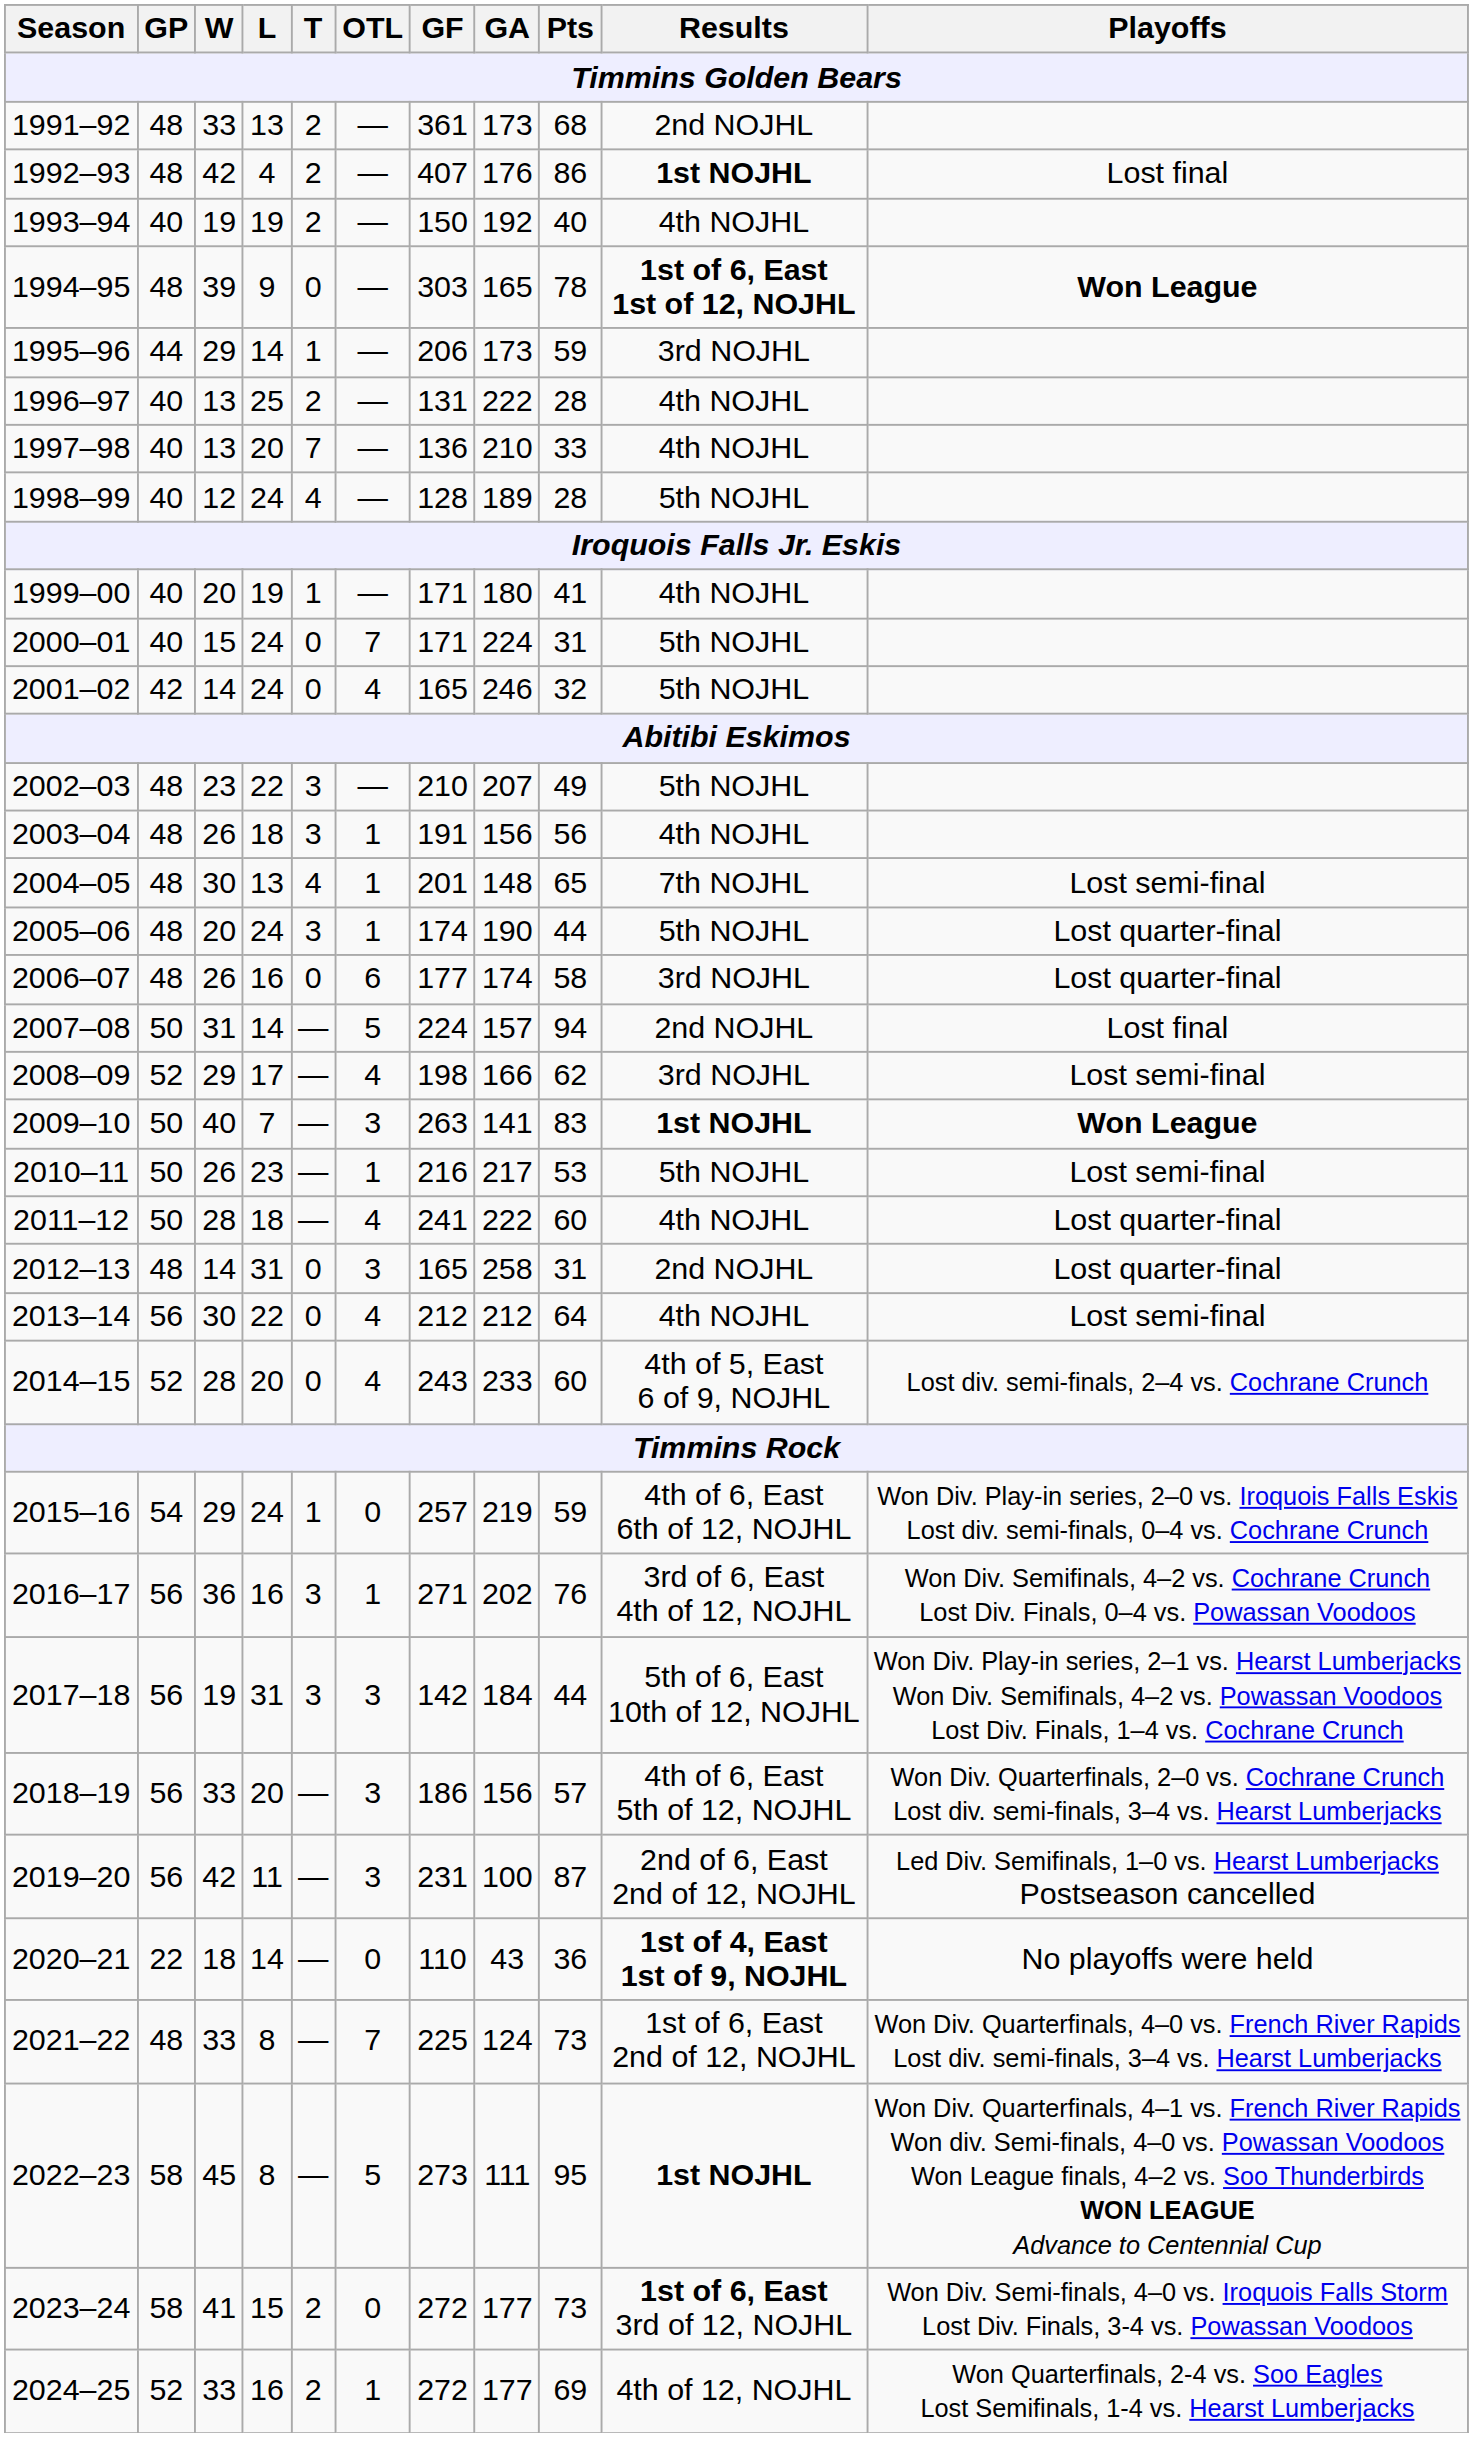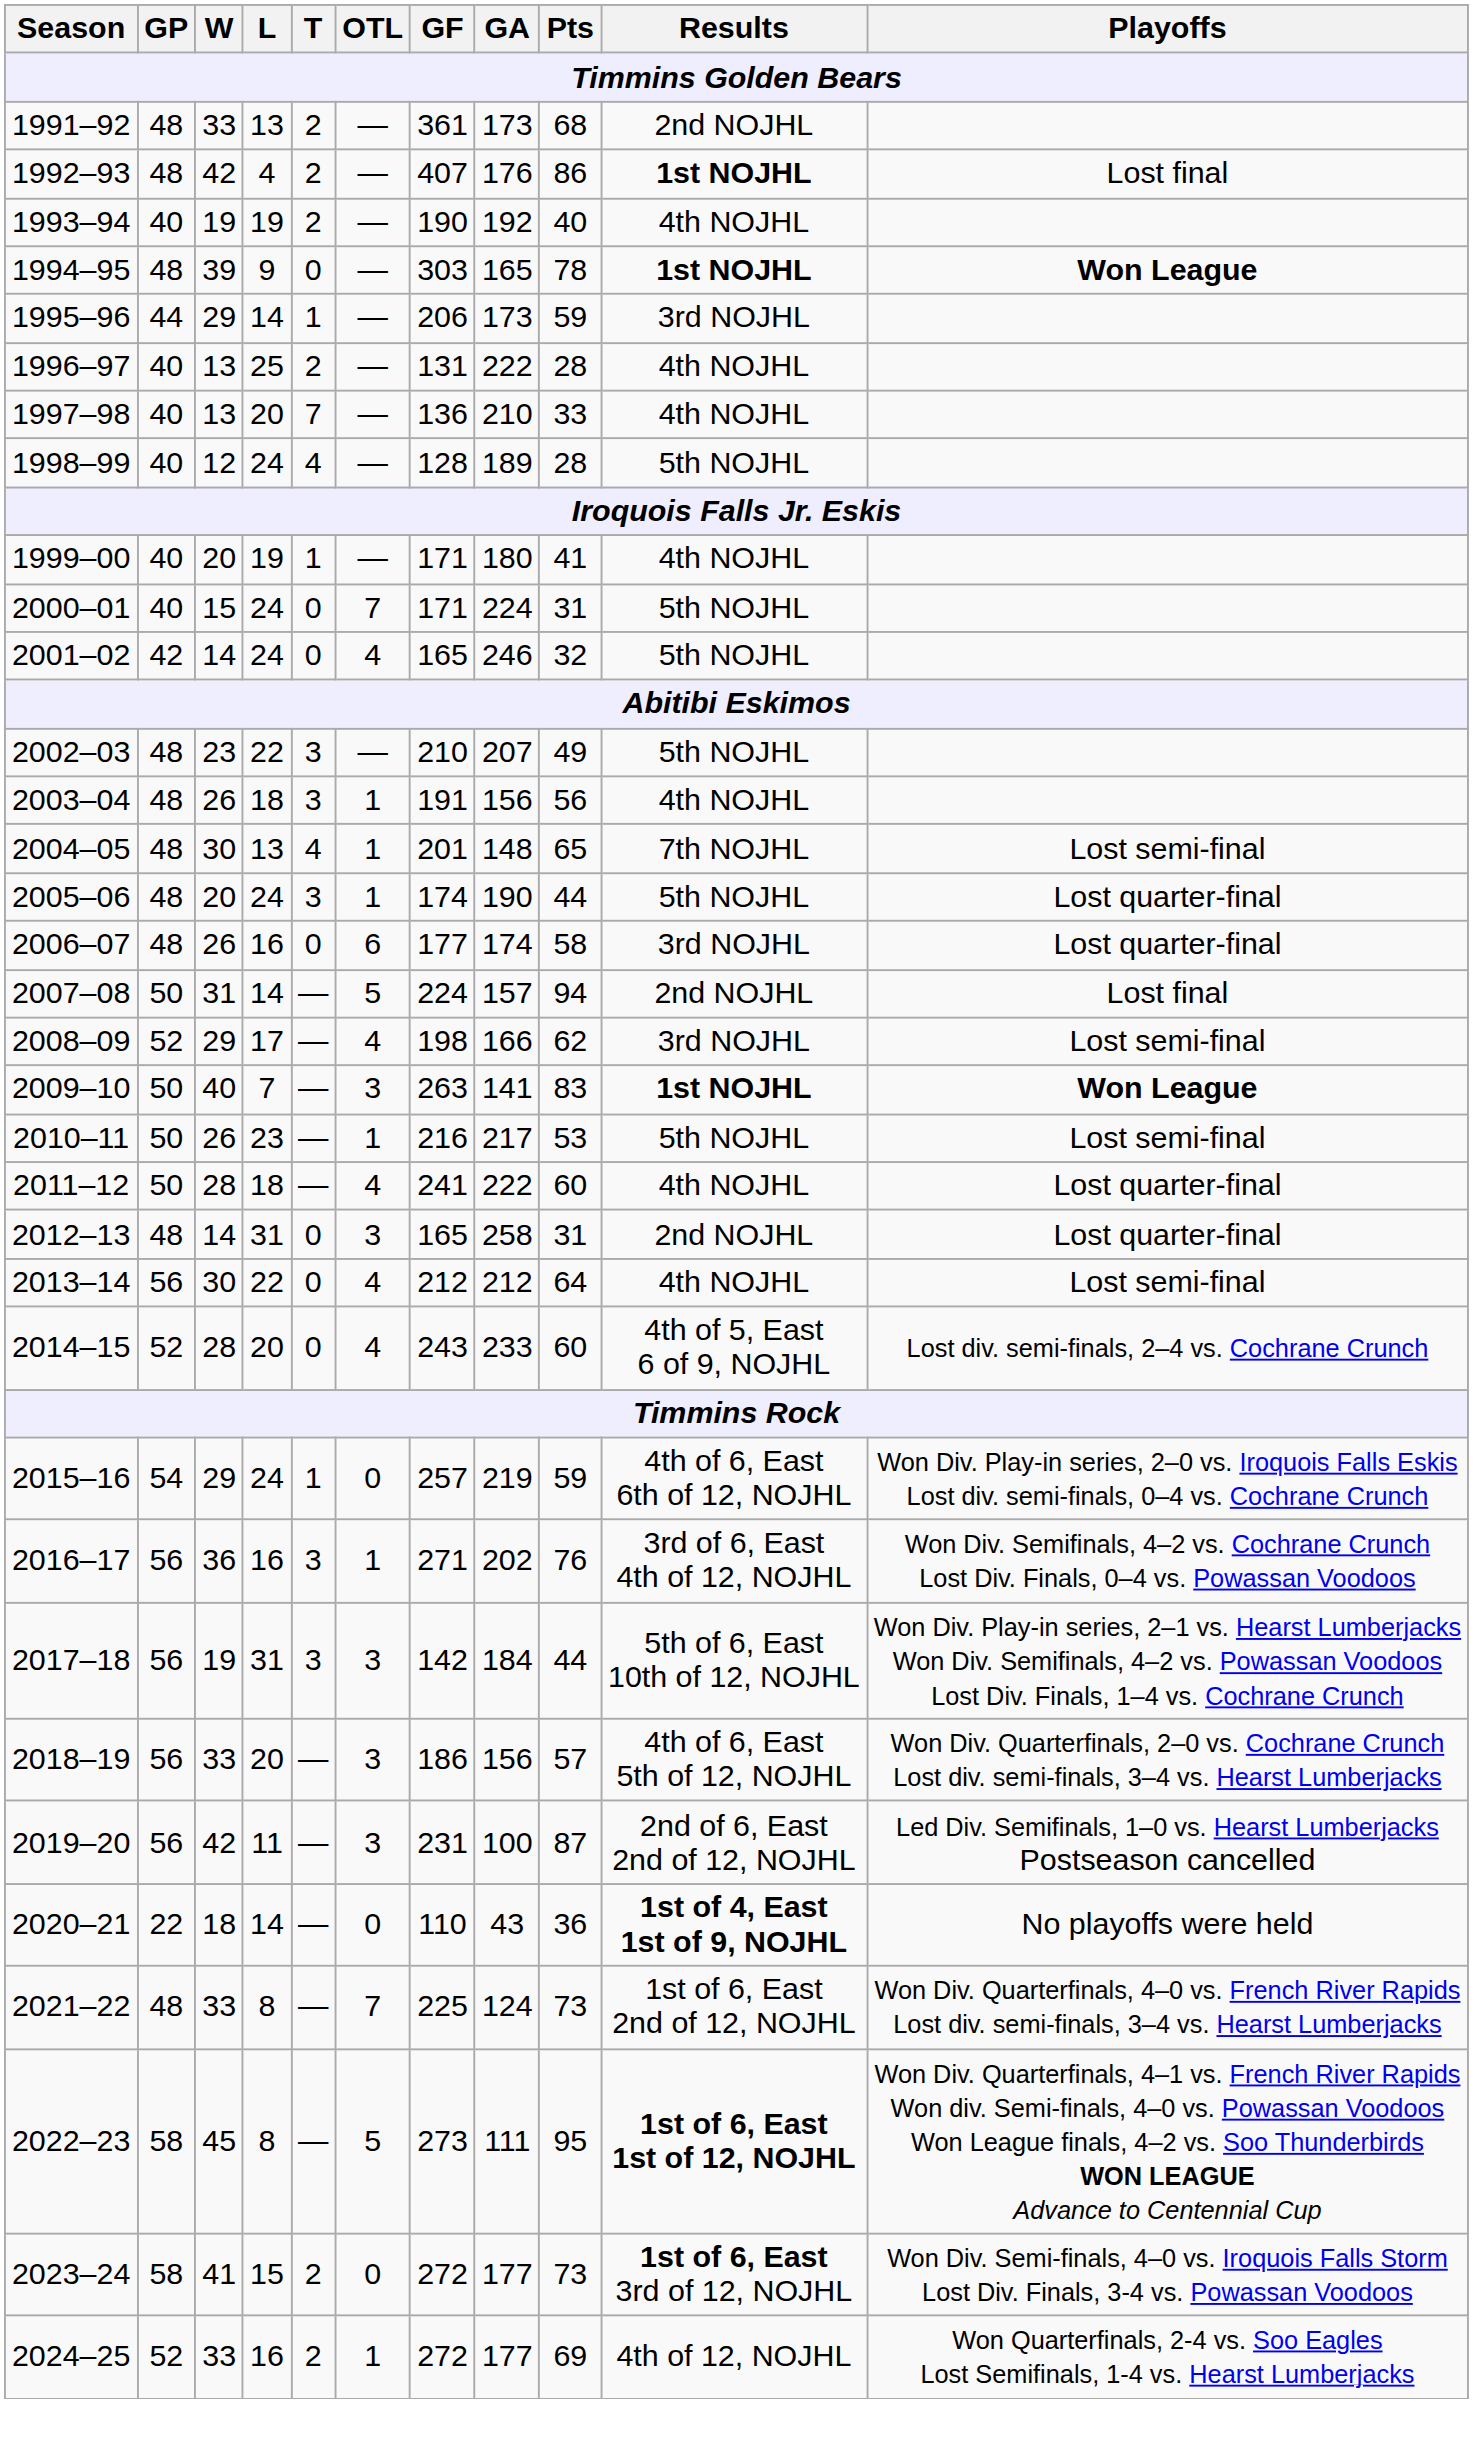 <table class="wikitable" style="text-align:center">
 <tr>
 <th>Season</th>
 <th>GP</th>
 <th>W</th>
 <th>L</th>
 <th>T</th>
 <th>OTL</th>
 <th>GF</th>
 <th>GA</th>
 <th>Pts</th>
 <th>Results</th>
 <th>Playoffs</th>
 </tr>
 <tr bgcolor="#eeeeff">
 <td colspan="11"><strong><em>Timmins Golden Bears</em></strong></td>
 </tr>
 <tr>
 <td>1991–92</td>
 <td>48</td>
 <td>33</td>
 <td>13</td>
 <td>2</td>
 <td>—</td>
 <td>361</td>
 <td>173</td>
 <td>68</td>
 <td>2nd NOJHL</td>
 <td></td>
 </tr>
 <tr>
 <td>1992–93</td>
 <td>48</td>
 <td>42</td>
 <td>4</td>
 <td>2</td>
 <td>—</td>
 <td>407</td>
 <td>176</td>
 <td>86</td>
 <td><strong>1st NOJHL</strong></td>
 <td>Lost final</td>
 </tr>
 <tr>
 <td>1993–94</td>
 <td>40</td>
 <td>19</td>
 <td>19</td>
 <td>2</td>
 <td>—</td>
-<td>150</td>
+<td>190</td>
 <td>192</td>
 <td>40</td>
 <td>4th NOJHL</td>
 <td></td>
 </tr>
 <tr>
 <td>1994–95</td>
 <td>48</td>
 <td>39</td>
 <td>9</td>
 <td>0</td>
 <td>—</td>
 <td>303</td>
 <td>165</td>
 <td>78</td>
-<td><strong>1st of 6, East</strong><br><strong>1st of 12, NOJHL</strong></td>
+<td><strong>1st NOJHL</strong></td>
 <td><strong>Won League</strong></td>
 </tr>
 <tr>
 <td>1995–96</td>
 <td>44</td>
 <td>29</td>
 <td>14</td>
 <td>1</td>
 <td>—</td>
 <td>206</td>
 <td>173</td>
 <td>59</td>
 <td>3rd NOJHL</td>
 <td></td>
 </tr>
 <tr>
 <td>1996–97</td>
 <td>40</td>
 <td>13</td>
 <td>25</td>
 <td>2</td>
 <td>—</td>
 <td>131</td>
 <td>222</td>
 <td>28</td>
 <td>4th NOJHL</td>
 <td></td>
 </tr>
 <tr>
 <td>1997–98</td>
 <td>40</td>
 <td>13</td>
 <td>20</td>
 <td>7</td>
 <td>—</td>
 <td>136</td>
 <td>210</td>
 <td>33</td>
 <td>4th NOJHL</td>
 <td></td>
 </tr>
 <tr>
 <td>1998–99</td>
 <td>40</td>
 <td>12</td>
 <td>24</td>
 <td>4</td>
 <td>—</td>
 <td>128</td>
 <td>189</td>
 <td>28</td>
 <td>5th NOJHL</td>
 <td></td>
 </tr>
 <tr bgcolor="#eeeeff">
 <td colspan="11"><strong><em>Iroquois Falls Jr. Eskis</em></strong></td>
 </tr>
 <tr>
 <td>1999–00</td>
 <td>40</td>
 <td>20</td>
 <td>19</td>
 <td>1</td>
 <td>—</td>
 <td>171</td>
 <td>180</td>
 <td>41</td>
 <td>4th NOJHL</td>
 <td></td>
 </tr>
 <tr>
 <td>2000–01</td>
 <td>40</td>
 <td>15</td>
 <td>24</td>
 <td>0</td>
 <td>7</td>
 <td>171</td>
 <td>224</td>
 <td>31</td>
 <td>5th NOJHL</td>
 <td></td>
 </tr>
 <tr>
 <td>2001–02</td>
 <td>42</td>
 <td>14</td>
 <td>24</td>
 <td>0</td>
 <td>4</td>
 <td>165</td>
 <td>246</td>
 <td>32</td>
 <td>5th NOJHL</td>
 <td></td>
 </tr>
 <tr bgcolor="#eeeeff">
 <td colspan="11"><strong><em>Abitibi Eskimos</em></strong></td>
 </tr>
 <tr>
 <td>2002–03</td>
 <td>48</td>
 <td>23</td>
 <td>22</td>
 <td>3</td>
 <td>—</td>
 <td>210</td>
 <td>207</td>
 <td>49</td>
 <td>5th NOJHL</td>
 <td></td>
 </tr>
 <tr>
 <td>2003–04</td>
 <td>48</td>
 <td>26</td>
 <td>18</td>
 <td>3</td>
 <td>1</td>
 <td>191</td>
 <td>156</td>
 <td>56</td>
 <td>4th NOJHL</td>
 <td></td>
 </tr>
 <tr>
 <td>2004–05</td>
 <td>48</td>
 <td>30</td>
 <td>13</td>
 <td>4</td>
 <td>1</td>
 <td>201</td>
 <td>148</td>
 <td>65</td>
 <td>7th NOJHL</td>
 <td>Lost semi-final</td>
 </tr>
 <tr>
 <td>2005–06</td>
 <td>48</td>
 <td>20</td>
 <td>24</td>
 <td>3</td>
 <td>1</td>
 <td>174</td>
 <td>190</td>
 <td>44</td>
 <td>5th NOJHL</td>
 <td>Lost quarter-final</td>
 </tr>
 <tr>
 <td>2006–07</td>
 <td>48</td>
 <td>26</td>
 <td>16</td>
 <td>0</td>
 <td>6</td>
 <td>177</td>
 <td>174</td>
 <td>58</td>
 <td>3rd NOJHL</td>
 <td>Lost quarter-final</td>
 </tr>
 <tr>
 <td>2007–08</td>
 <td>50</td>
 <td>31</td>
 <td>14</td>
 <td>—</td>
 <td>5</td>
 <td>224</td>
 <td>157</td>
 <td>94</td>
 <td>2nd NOJHL</td>
 <td>Lost final</td>
 </tr>
 <tr>
 <td>2008–09</td>
 <td>52</td>
 <td>29</td>
 <td>17</td>
 <td>—</td>
 <td>4</td>
 <td>198</td>
 <td>166</td>
 <td>62</td>
 <td>3rd NOJHL</td>
 <td>Lost semi-final</td>
 </tr>
 <tr>
 <td>2009–10</td>
 <td>50</td>
 <td>40</td>
 <td>7</td>
 <td>—</td>
 <td>3</td>
 <td>263</td>
 <td>141</td>
 <td>83</td>
 <td><strong>1st NOJHL</strong></td>
 <td><strong>Won League</strong></td>
 </tr>
 <tr>
 <td>2010–11</td>
 <td>50</td>
 <td>26</td>
 <td>23</td>
 <td>—</td>
 <td>1</td>
 <td>216</td>
 <td>217</td>
 <td>53</td>
 <td>5th NOJHL</td>
 <td>Lost semi-final</td>
 </tr>
 <tr>
 <td>2011–12</td>
 <td>50</td>
 <td>28</td>
 <td>18</td>
 <td>—</td>
 <td>4</td>
 <td>241</td>
 <td>222</td>
 <td>60</td>
 <td>4th NOJHL</td>
 <td>Lost quarter-final</td>
 </tr>
 <tr>
 <td>2012–13</td>
 <td>48</td>
 <td>14</td>
 <td>31</td>
 <td>0</td>
 <td>3</td>
 <td>165</td>
 <td>258</td>
 <td>31</td>
 <td>2nd NOJHL</td>
 <td>Lost quarter-final</td>
 </tr>
 <tr>
 <td>2013–14</td>
 <td>56</td>
 <td>30</td>
 <td>22</td>
 <td>0</td>
 <td>4</td>
 <td>212</td>
 <td>212</td>
 <td>64</td>
 <td>4th NOJHL</td>
 <td>Lost semi-final</td>
 </tr>
 <tr>
 <td>2014–15</td>
 <td>52</td>
 <td>28</td>
 <td>20</td>
 <td>0</td>
 <td>4</td>
 <td>243</td>
 <td>233</td>
 <td>60</td>
 <td>4th of 5, East<br>6 of 9, NOJHL</td>
 <td><small>Lost div. semi-finals, 2–4 vs. <a href='#'>Cochrane Crunch</a></small></td>
 </tr>
 <tr bgcolor="#eeeeff">
 <td colspan="11"><strong><em>Timmins Rock</em></strong></td>
 </tr>
 <tr>
 <td>2015–16</td>
 <td>54</td>
 <td>29</td>
 <td>24</td>
 <td>1</td>
 <td>0</td>
 <td>257</td>
 <td>219</td>
 <td>59</td>
 <td>4th of 6, East<br>6th of 12, NOJHL</td>
 <td><small>Won Div. Play-in series, 2–0 vs. <a href='#'>Iroquois Falls Eskis</a><br>Lost div. semi-finals, 0–4 vs. <a href='#'>Cochrane Crunch</a></small></td>
 </tr>
 <tr>
 <td>2016–17</td>
 <td>56</td>
 <td>36</td>
 <td>16</td>
 <td>3</td>
 <td>1</td>
 <td>271</td>
 <td>202</td>
 <td>76</td>
 <td>3rd of 6, East<br>4th of 12, NOJHL</td>
 <td><small>Won Div. Semifinals, 4–2 vs. <a href='#'>Cochrane Crunch</a><br>Lost Div. Finals, 0–4 vs. <a href='#'>Powassan Voodoos</a></small></td>
 </tr>
 <tr>
 <td>2017–18</td>
 <td>56</td>
 <td>19</td>
 <td>31</td>
 <td>3</td>
 <td>3</td>
 <td>142</td>
 <td>184</td>
 <td>44</td>
 <td>5th of 6, East<br>10th of 12, NOJHL</td>
 <td><small>Won Div. Play-in series, 2–1 vs. <a href='#'>Hearst Lumberjacks</a><br>Won Div. Semifinals, 4–2 vs. <a href='#'>Powassan Voodoos</a><br>Lost Div. Finals, 1–4 vs. <a href='#'>Cochrane Crunch</a></small></td>
 </tr>
 <tr>
 <td>2018–19</td>
 <td>56</td>
 <td>33</td>
 <td>20</td>
 <td>—</td>
 <td>3</td>
 <td>186</td>
 <td>156</td>
 <td>57</td>
 <td>4th of 6, East<br>5th of 12, NOJHL</td>
 <td><small>Won Div. Quarterfinals, 2–0 vs. <a href='#'>Cochrane Crunch</a><br>Lost div. semi-finals, 3–4 vs. <a href='#'>Hearst Lumberjacks</a></small></td>
 </tr>
 <tr>
 <td>2019–20</td>
 <td>56</td>
 <td>42</td>
 <td>11</td>
 <td>—</td>
 <td>3</td>
 <td>231</td>
 <td>100</td>
 <td>87</td>
 <td>2nd of 6, East<br>2nd of 12, NOJHL</td>
 <td><small>Led Div. Semifinals, 1–0 vs. <a href='#'>Hearst Lumberjacks</a></small><br>Postseason cancelled</td>
 </tr>
 <tr>
 <td>2020–21</td>
 <td>22</td>
 <td>18</td>
 <td>14</td>
 <td>—</td>
 <td>0</td>
 <td>110</td>
 <td>43</td>
 <td>36</td>
 <td><strong>1st of 4, East<br>1st of 9, NOJHL</strong></td>
 <td>No playoffs were held</td>
 </tr>
 <tr>
 <td>2021–22</td>
 <td>48</td>
 <td>33</td>
 <td>8</td>
 <td>—</td>
 <td>7</td>
 <td>225</td>
 <td>124</td>
 <td>73</td>
 <td>1st of 6, East<br>2nd of 12, NOJHL</td>
 <td><small>Won Div. Quarterfinals, 4–0 vs. <a href='#'>French River Rapids</a><br>Lost div. semi-finals, 3–4 vs. <a href='#'>Hearst Lumberjacks</a></small></td>
 </tr>
 <tr>
 <td>2022–23</td>
 <td>58</td>
 <td>45</td>
 <td>8</td>
 <td>—</td>
 <td>5</td>
 <td>273</td>
 <td>111</td>
 <td>95</td>
-<td><strong>1st NOJHL</strong></td>
+<td><strong>1st of 6, East</strong><br><strong>1st of 12, NOJHL</strong></td>
 <td><small>Won Div. Quarterfinals, 4–1 vs. <a href='#'>French River Rapids</a><br>Won div. Semi-finals, 4–0 vs. <a href='#'>Powassan Voodoos</a><br>Won League finals, 4–2 vs. <a href='#'>Soo Thunderbirds</a><br><strong>WON LEAGUE</strong><br><em>Advance to Centennial Cup</em></small></td>
 </tr>
 <tr>
 <td>2023–24</td>
 <td>58</td>
 <td>41</td>
 <td>15</td>
 <td>2</td>
 <td>0</td>
 <td>272</td>
 <td>177</td>
 <td>73</td>
 <td><strong>1st of 6, East</strong><br>3rd of 12, NOJHL</td>
 <td><small>Won Div. Semi-finals, 4–0 vs. <a href='#'>Iroquois Falls Storm</a><br>Lost Div. Finals, 3-4 vs. <a href='#'>Powassan Voodoos</a></small></td>
 </tr>
 <tr>
 <td>2024–25</td>
 <td>52</td>
 <td>33</td>
 <td>16</td>
 <td>2</td>
 <td>1</td>
 <td>272</td>
 <td>177</td>
 <td>69</td>
 <td>4th of 12, NOJHL</td>
 <td><small>Won Quarterfinals, 2-4 vs. <a href='#'>Soo Eagles</a><br>Lost Semifinals, 1-4 vs. <a href='#'>Hearst Lumberjacks</a></small></td>
 </tr>
 </table>
